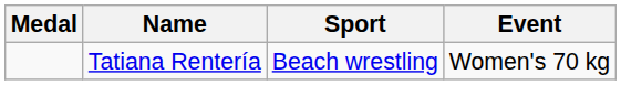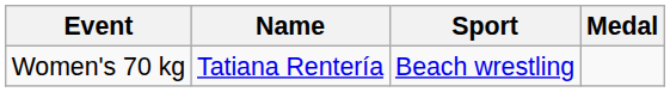 <table class="wikitable sortable" style="font-size: 95%;">
 <tr>
-<th>Medal</th>
+<th>Event</th>
 <th>Name</th>
 <th>Sport</th>
-<th>Event</th>
+<th>Medal</th>
 </tr>
 <tr>
-<td></td>
+<td>Women's 70 kg</td>
 <td><a href='#'>Tatiana Rentería</a></td>
 <td><a href='#'>Beach wrestling</a></td>
-<td>Women's 70 kg</td>
+<td></td>
 </tr>
 </table>
